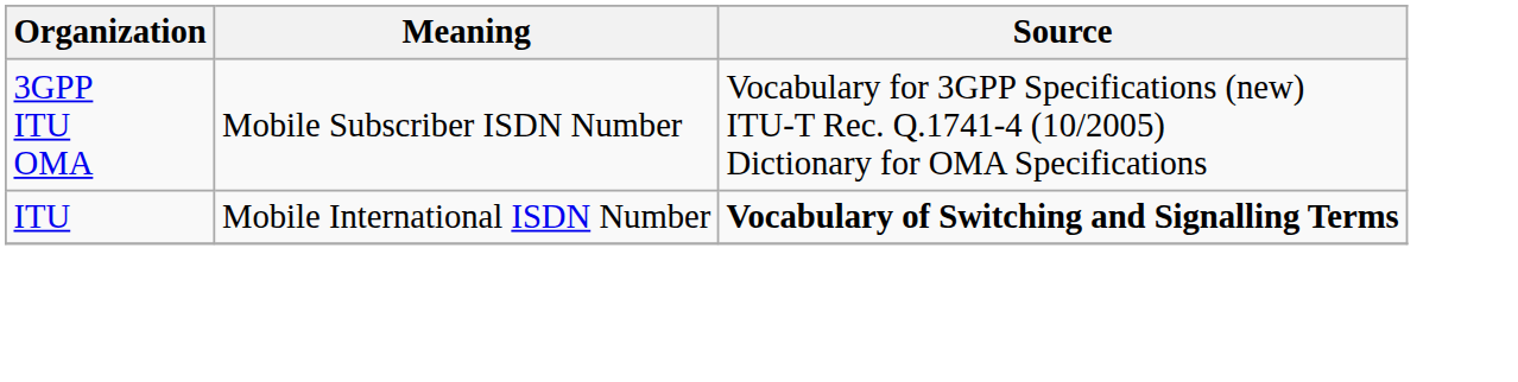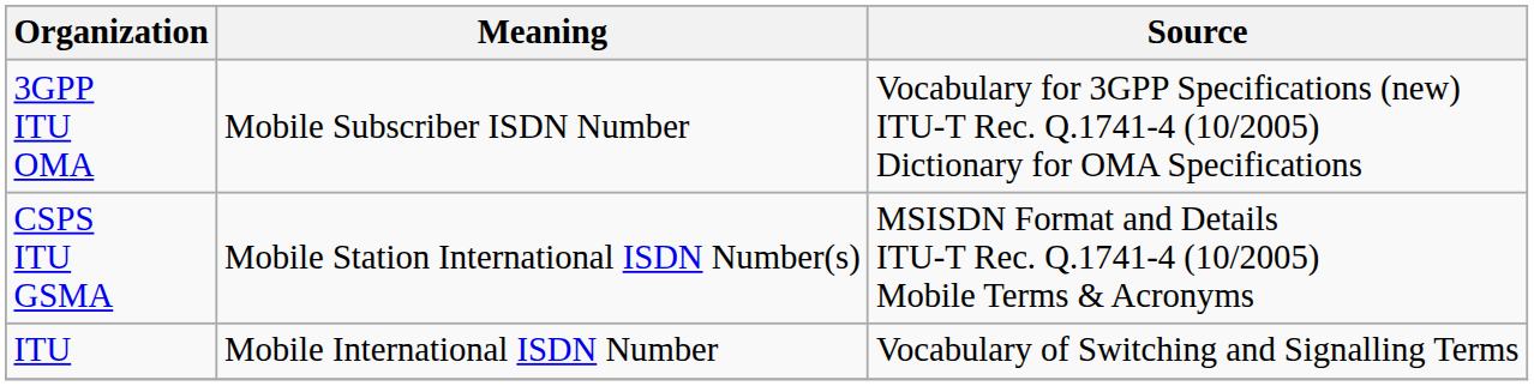 <table class=wikitable>
 <tr>
 <th>Organization</th>
 <th>Meaning</th>
 <th>Source</th>
 </tr>
 <tr>
 <td><a href='#'>3GPP</a><br><a href='#'>ITU</a><br><a href='#'>OMA</a></td>
 <td>Mobile Subscriber ISDN Number</td>
 <td>Vocabulary for 3GPP Specifications (new)<br>ITU-T Rec. Q.1741-4 (10/2005)<br>Dictionary for OMA Specifications </td>
 </tr>
 <tr>
+<td><a href='#'>CSPS</a><br><a href='#'>ITU</a><br><a href='#'>GSMA</a></td>
+<td>Mobile Station International <a href='#'>ISDN</a> Number(s)</td>
+<td>MSISDN Format and Details <br>ITU-T Rec. Q.1741-4 (10/2005)<br>Mobile Terms & Acronyms</td>
+</tr>
+<tr>
 <td><a href='#'>ITU</a></td>
 <td>Mobile International <a href='#'>ISDN</a> Number</td>
-<td><strong>Vocabulary of Switching and Signalling Terms </strong></td>
+<td>Vocabulary of Switching and Signalling Terms </td>
 </tr>
 <tr>
 </tr>
 </table>
